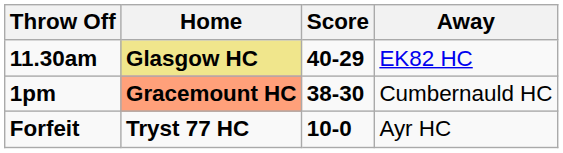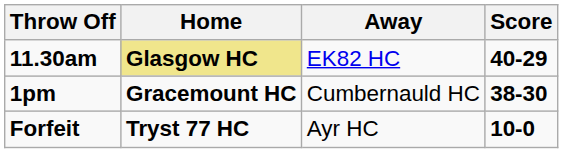 <table class="wikitable">
 <tr>
 <th><strong>Throw Off</strong></th>
 <th><strong>Home</strong></th>
+<th><strong>Away</strong></th>
 <th><strong>Score</strong></th>
-<th><strong>Away</strong></th>
 </tr>
 <tr>
 <td><strong>11.30am</strong></td>
 <td style="background: khaki;"><strong>Glasgow HC</strong></td>
+<td><a href='#'>EK82 HC</a></td>
 <td><strong>40-29</strong></td>
-<td><a href='#'>EK82 HC</a></td>
 </tr>
 <tr>
 <td><strong>1pm</strong></td>
-<td style="background: lightsalmon;"><strong>Gracemount HC</strong></td>
+<td><strong>Gracemount HC</strong></td>
+<td>Cumbernauld HC</td>
 <td><strong>38-30</strong></td>
-<td>Cumbernauld HC</td>
 </tr>
 <tr>
 <td><strong>Forfeit</strong></td>
 <td><strong>Tryst 77 HC</strong></td>
+<td>Ayr HC</td>
 <td><strong>10-0</strong></td>
-<td>Ayr HC</td>
 </tr>
 </table>
